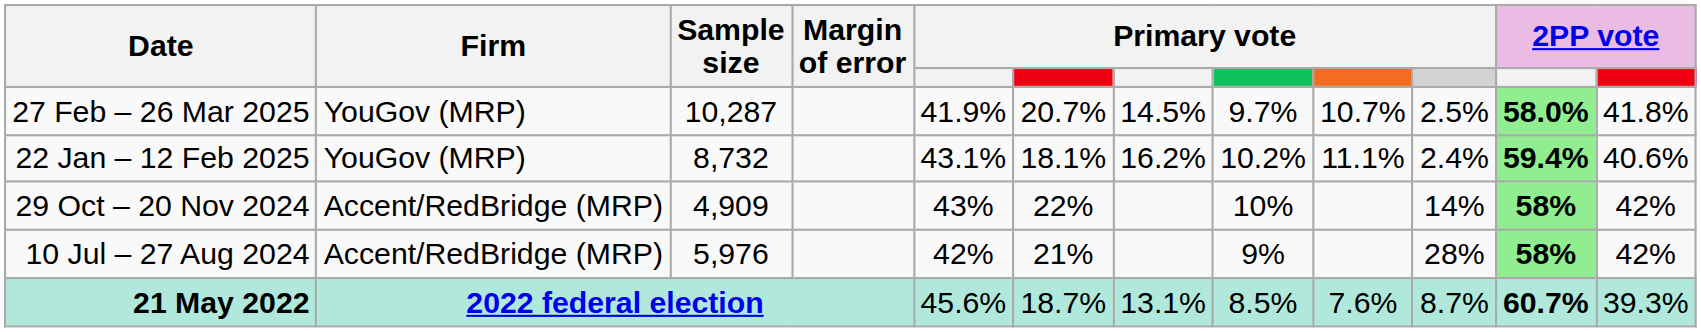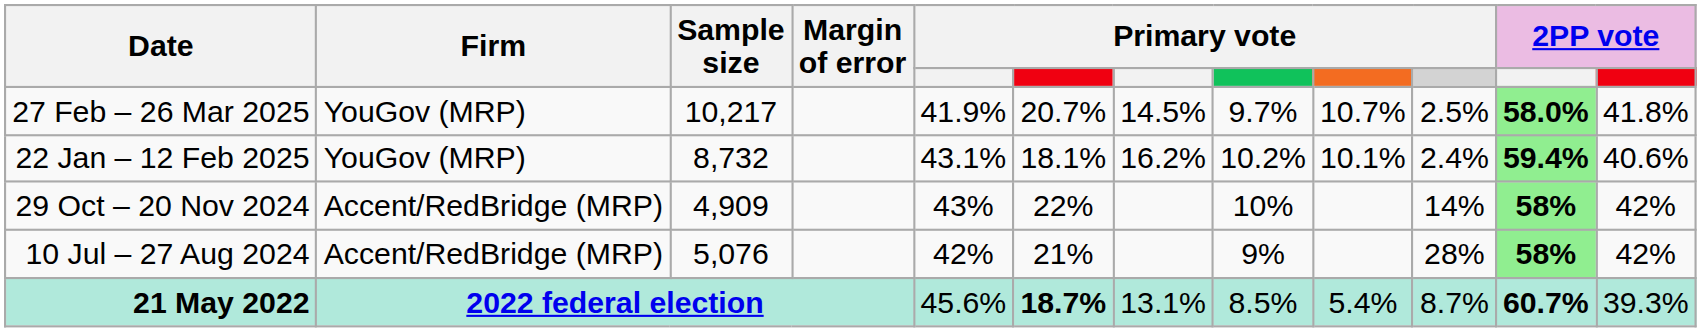 <table class="nowrap wikitable tpl-blanktable" style=text-align:center;font-size:90%>
 <tr>
 <th rowspan=2>Date</th>
 <th rowspan=2>Firm</th>
 <th rowspan=2>Sample<br>size</th>
 <th rowspan=2>Margin<br>of error</th>
 <th colspan=6>Primary vote</th>
 <th colspan=2 class=unsortable style=background:#ebbce3><a href='#'>2PP vote</a></th>
 </tr>
 <tr>
 <th style=background:></th>
 <th class="unsortable" style="background:#F00011"></th>
 <th class=unsortable style=background:></th>
 <th class=unsortable style=background:#10C25B></th>
 <th class=unsortable style=background:#f36c21></th>
 <th class=unsortable style=background:lightgray></th>
 <th style=background:></th>
 <th class="unsortable" style="background:#F00011"></th>
 </tr>
 <tr>
 <td align=right>27 Feb – 26 Mar 2025</td>
 <td align=left>YouGov (MRP)</td>
-<td>10,287</td>
+<td>10,217</td>
 <td></td>
 <td>41.9%</td>
 <td>20.7%</td>
 <td>14.5%</td>
 <td>9.7%</td>
 <td>10.7%</td>
 <td>2.5%</td>
 <th style=background:#90ee90>58.0%</th>
 <td>41.8%</td>
 </tr>
 <tr>
 <td align=right>22 Jan – 12 Feb 2025</td>
 <td align=left>YouGov (MRP)</td>
 <td>8,732</td>
 <td></td>
 <td>43.1%</td>
 <td>18.1%</td>
 <td>16.2%</td>
 <td>10.2%</td>
-<td>11.1%</td>
+<td>10.1%</td>
 <td>2.4%</td>
 <th style=background:#90ee90>59.4%</th>
 <td>40.6%</td>
 </tr>
 <tr>
 <td align=right>29 Oct – 20 Nov 2024</td>
 <td align=left>Accent/RedBridge (MRP)</td>
 <td>4,909</td>
 <td></td>
 <td>43%</td>
 <td>22%</td>
 <td></td>
 <td>10%</td>
 <td></td>
 <td>14%</td>
 <th style=background:#90ee90>58%</th>
 <td>42%</td>
 </tr>
 <tr>
 <td align=right>10 Jul – 27 Aug 2024</td>
 <td align=left>Accent/RedBridge (MRP)</td>
-<td>5,976</td>
+<td>5,076</td>
 <td></td>
 <td>42%</td>
 <td>21%</td>
 <td></td>
 <td>9%</td>
 <td></td>
 <td>28%</td>
 <th style=background:#90ee90>58%</th>
 <td>42%</td>
 </tr>
 <tr style="background:#b0e9db">
 <td style="text-align:right" data-sort-value="21-May-2022"><strong>21 May 2022</strong></td>
 <td colspan="3" style="text-align:center"><strong><a href='#'>2022 federal election</a></strong></td>
 <td>45.6%</td>
-<td>18.7%</td>
+<td><strong>18.7%</strong></td>
 <td>13.1%</td>
 <td>8.5%</td>
-<td>7.6%</td>
+<td>5.4%</td>
 <td>8.7%</td>
 <td><strong>60.7%</strong></td>
 <td>39.3%</td>
 </tr>
 </table>
